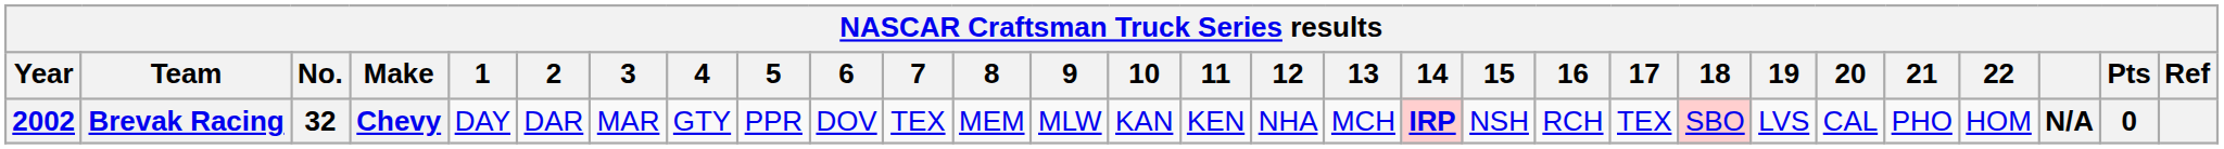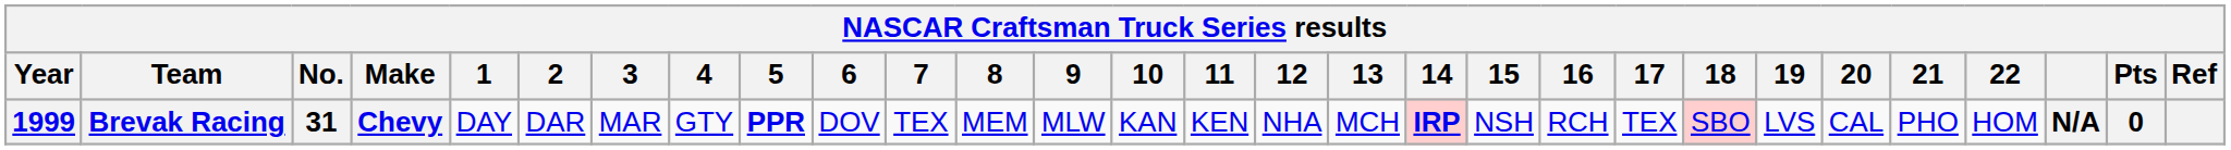 <table class="wikitable" style="text-align:center; font-size:75%">
 <tr>
 <th colspan=29><a href='#'>NASCAR Craftsman Truck Series</a> results</th>
 </tr>
 <tr>
 <th>Year</th>
 <th>Team</th>
 <th>No.</th>
 <th>Make</th>
 <th>1</th>
 <th>2</th>
 <th>3</th>
 <th>4</th>
 <th>5</th>
 <th>6</th>
 <th>7</th>
 <th>8</th>
 <th>9</th>
 <th>10</th>
 <th>11</th>
 <th>12</th>
 <th>13</th>
 <th>14</th>
 <th>15</th>
 <th>16</th>
 <th>17</th>
 <th>18</th>
 <th>19</th>
 <th>20</th>
 <th>21</th>
 <th>22</th>
 <th></th>
 <th>Pts</th>
 <th>Ref</th>
 </tr>
 <tr>
-<th><a href='#'>2002</a></th>
+<th><a href='#'>1999</a></th>
 <th><a href='#'>Brevak Racing</a></th>
-<th>32</th>
+<th>31</th>
 <th><a href='#'>Chevy</a></th>
 <td><a href='#'>DAY</a></td>
 <td><a href='#'>DAR</a></td>
 <td><a href='#'>MAR</a></td>
 <td><a href='#'>GTY</a></td>
-<td><a href='#'>PPR</a></td>
+<td><strong><a href='#'>PPR</a></strong></td>
 <td><a href='#'>DOV</a></td>
 <td><a href='#'>TEX</a></td>
 <td><a href='#'>MEM</a></td>
 <td><a href='#'>MLW</a></td>
 <td><a href='#'>KAN</a></td>
 <td><a href='#'>KEN</a></td>
 <td><a href='#'>NHA</a></td>
 <td><a href='#'>MCH</a></td>
 <td style="background:#FFCFCF;"><strong><a href='#'>IRP</a><br></strong></td>
 <td><a href='#'>NSH</a></td>
 <td><a href='#'>RCH</a></td>
 <td><a href='#'>TEX</a></td>
 <td style="background:#FFCFCF;"><a href='#'>SBO</a><br></td>
 <td><a href='#'>LVS</a></td>
 <td><a href='#'>CAL</a></td>
 <td><a href='#'>PHO</a></td>
 <td><a href='#'>HOM</a></td>
 <th>N/A</th>
 <th>0</th>
 <th></th>
 </tr>
 </table>
